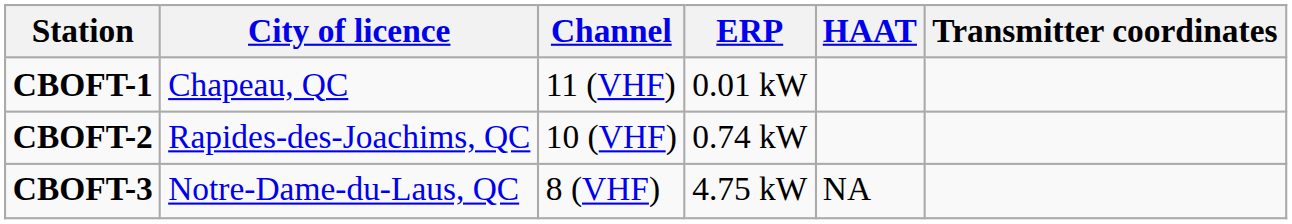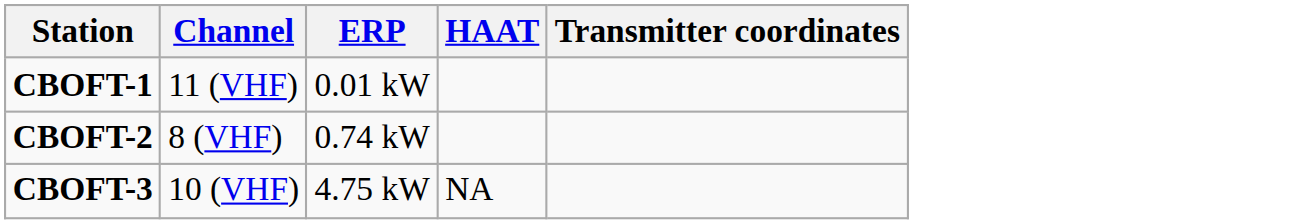 <table class="wikitable">
 <tr>
 <th>Station</th>
-<th><a href='#'>City of licence</a></th>
 <th><a href='#'>Channel</a></th>
 <th><a href='#'>ERP</a></th>
 <th><a href='#'>HAAT</a></th>
 <th>Transmitter coordinates</th>
 </tr>
 <tr style="vertical-align: top; text-align: left;">
 <td><strong>CBOFT-1</strong></td>
-<td><a href='#'>Chapeau, QC</a></td>
 <td>11 (<a href='#'>VHF</a>)</td>
 <td>0.01 kW</td>
 <td></td>
 <td></td>
 </tr>
 <tr style="vertical-align: top; text-align: left;">
 <td><strong>CBOFT-2</strong></td>
-<td><a href='#'>Rapides-des-Joachims, QC</a></td>
-<td>10 (<a href='#'>VHF</a>)</td>
+<td>8 (<a href='#'>VHF</a>)</td>
 <td>0.74 kW</td>
 <td></td>
 <td></td>
 </tr>
 <tr style="vertical-align: top; text-align: left;">
 <td><strong>CBOFT-3</strong></td>
-<td><a href='#'>Notre-Dame-du-Laus, QC</a></td>
-<td>8 (<a href='#'>VHF</a>)</td>
+<td>10 (<a href='#'>VHF</a>)</td>
 <td>4.75 kW</td>
 <td>NA</td>
 <td></td>
 </tr>
 </table>
